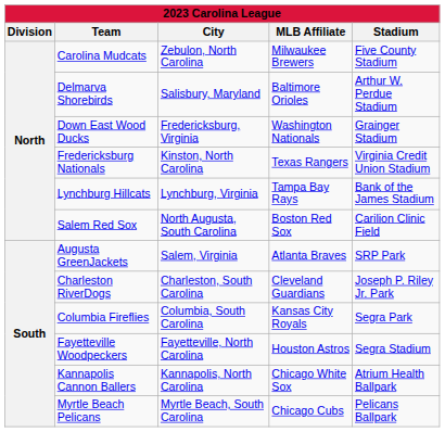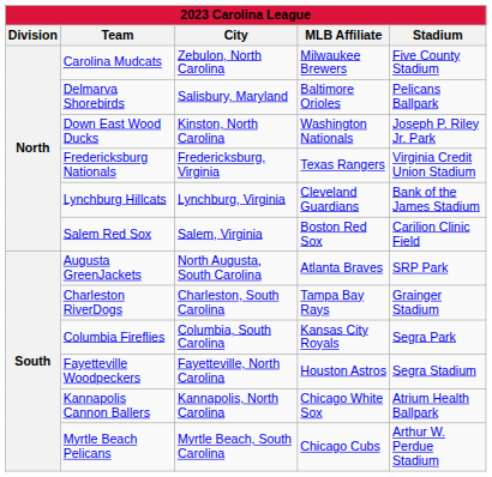 <table class="wikitable" style="width:auto">
 <tr>
 <td bgcolor="#DC143C" align="center" colspan="7"><strong><span>2023 Carolina League</span></strong></td>
 </tr>
 <tr>
 <th>Division</th>
 <th>Team</th>
 <th>City</th>
 <th>MLB Affiliate</th>
 <th>Stadium</th>
 </tr>
 <tr>
 <th rowspan="6">North</th>
 <td><a href='#'>Carolina Mudcats</a></td>
 <td><a href='#'>Zebulon, North Carolina</a></td>
 <td><a href='#'>Milwaukee Brewers</a></td>
 <td><a href='#'>Five County Stadium</a></td>
 </tr>
 <tr>
 <td><a href='#'>Delmarva Shorebirds</a></td>
 <td><a href='#'>Salisbury, Maryland</a></td>
 <td><a href='#'>Baltimore Orioles</a></td>
-<td><a href='#'>Arthur W. Perdue Stadium</a></td>
+<td><a href='#'>Pelicans Ballpark</a></td>
 </tr>
 <tr>
 <td><a href='#'>Down East Wood Ducks</a></td>
-<td><a href='#'>Fredericksburg, Virginia</a></td>
+<td><a href='#'>Kinston, North Carolina</a></td>
 <td><a href='#'>Washington Nationals</a></td>
-<td><a href='#'>Grainger Stadium</a></td>
+<td><a href='#'>Joseph P. Riley Jr. Park</a></td>
 </tr>
 <tr>
 <td><a href='#'>Fredericksburg Nationals</a></td>
-<td><a href='#'>Kinston, North Carolina</a></td>
+<td><a href='#'>Fredericksburg, Virginia</a></td>
 <td><a href='#'>Texas Rangers</a></td>
 <td><a href='#'>Virginia Credit Union Stadium</a></td>
 </tr>
 <tr>
 <td><a href='#'>Lynchburg Hillcats</a></td>
 <td><a href='#'>Lynchburg, Virginia</a></td>
-<td><a href='#'>Tampa Bay Rays</a></td>
+<td><a href='#'>Cleveland Guardians</a></td>
 <td><a href='#'>Bank of the James Stadium</a></td>
 </tr>
 <tr>
 <td><a href='#'>Salem Red Sox</a></td>
-<td><a href='#'>North Augusta, South Carolina</a></td>
+<td><a href='#'>Salem, Virginia</a></td>
 <td><a href='#'>Boston Red Sox</a></td>
 <td><a href='#'>Carilion Clinic Field</a></td>
 </tr>
 <tr>
 <th rowspan="6">South</th>
 <td><a href='#'>Augusta GreenJackets</a></td>
-<td><a href='#'>Salem, Virginia</a></td>
+<td><a href='#'>North Augusta, South Carolina</a></td>
 <td><a href='#'>Atlanta Braves</a></td>
 <td><a href='#'>SRP Park</a></td>
 </tr>
 <tr>
 <td><a href='#'>Charleston RiverDogs</a></td>
 <td><a href='#'>Charleston, South Carolina</a></td>
-<td><a href='#'>Cleveland Guardians</a></td>
-<td><a href='#'>Joseph P. Riley Jr. Park</a></td>
+<td><a href='#'>Tampa Bay Rays</a></td>
+<td><a href='#'>Grainger Stadium</a></td>
 </tr>
 <tr>
 <td><a href='#'>Columbia Fireflies</a></td>
 <td><a href='#'>Columbia, South Carolina</a></td>
 <td><a href='#'>Kansas City Royals</a></td>
 <td><a href='#'>Segra Park</a></td>
 </tr>
 <tr>
 <td><a href='#'>Fayetteville Woodpeckers</a></td>
 <td><a href='#'>Fayetteville, North Carolina</a></td>
 <td><a href='#'>Houston Astros</a></td>
 <td><a href='#'>Segra Stadium</a></td>
 </tr>
 <tr>
 <td><a href='#'>Kannapolis Cannon Ballers</a></td>
 <td><a href='#'>Kannapolis, North Carolina</a></td>
 <td><a href='#'>Chicago White Sox</a></td>
 <td><a href='#'>Atrium Health Ballpark</a></td>
 </tr>
 <tr>
 <td><a href='#'>Myrtle Beach Pelicans</a></td>
 <td><a href='#'>Myrtle Beach, South Carolina</a></td>
 <td><a href='#'>Chicago Cubs</a></td>
-<td><a href='#'>Pelicans Ballpark</a></td>
+<td><a href='#'>Arthur W. Perdue Stadium</a></td>
 </tr>
 </table>
